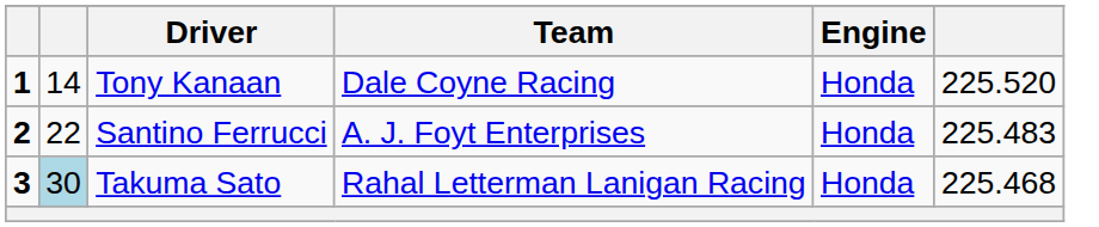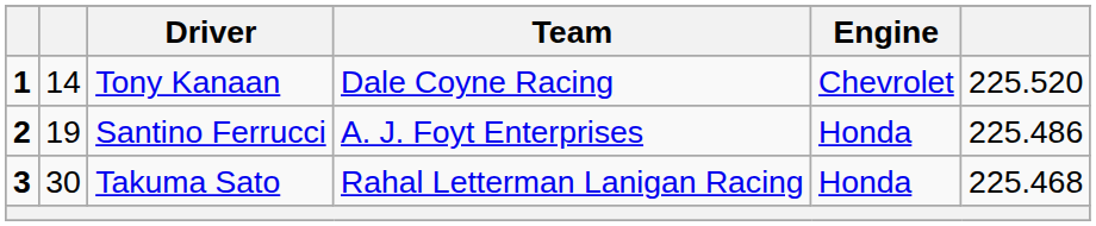 <table class="wikitable" style="font-size:95%;">
 <tr>
 </tr>
 <tr>
 <th></th>
 <th></th>
 <th>Driver</th>
 <th>Team</th>
 <th>Engine</th>
 <th></th>
 </tr>
 <tr>
 <td style="text-align:center;"><strong>1</strong></td>
 <td style="text-align:center;">14</td>
 <td align="left"> <a href='#'>Tony Kanaan</a></td>
 <td><a href='#'>Dale Coyne Racing</a></td>
-<td><a href='#'>Honda</a></td>
+<td><a href='#'>Chevrolet</a></td>
 <td>225.520</td>
 </tr>
 <tr>
 <td style="text-align:center;"><strong>2</strong></td>
-<td style="text-align:center;">22</td>
+<td style="text-align:center;">19</td>
 <td align="left"> <a href='#'>Santino Ferrucci</a> </td>
 <td><a href='#'>A. J. Foyt Enterprises</a></td>
 <td><a href='#'>Honda</a></td>
-<td>225.483</td>
+<td>225.486</td>
 </tr>
 <tr>
 <td style="text-align:center;"><strong>3</strong></td>
-<td style="background: lightblue; text-align:center;">30</td>
+<td style="text-align:center;">30</td>
 <td align="left"> <a href='#'>Takuma Sato</a></td>
 <td><a href='#'>Rahal Letterman Lanigan Racing</a></td>
 <td><a href='#'>Honda</a></td>
 <td>225.468</td>
 </tr>
 <tr>
 <th colspan=6></th>
 </tr>
 </table>
